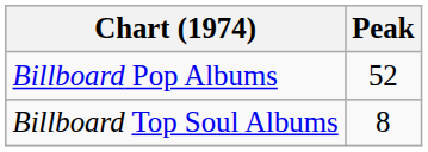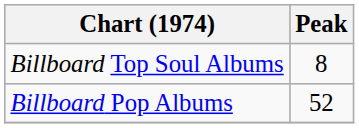 <table class="wikitable">
 <tr>
 <th>Chart (1974)</th>
 <th>Peak<br></th>
 </tr>
 <tr>
+<td><em>Billboard</em> <a href='#'>Top Soul Albums</a></td>
+<td align=center>8</td>
+</tr>
+<tr>
 <td><a href='#'><em>Billboard</em> Pop Albums</a></td>
 <td align=center>52</td>
 </tr>
 <tr>
-<td><em>Billboard</em> <a href='#'>Top Soul Albums</a></td>
-<td align=center>8</td>
-</tr>
-<tr>
 </tr>
 </table>
